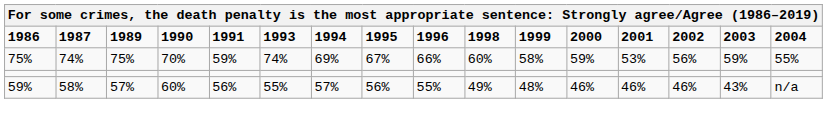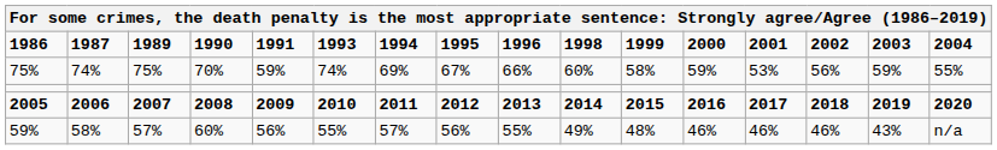 <table class="wikitable">
 <tr>
 <th colspan="16">For some crimes, the death penalty is the most appropriate sentence: Strongly agree/Agree (1986–2019)</th>
 </tr>
 <tr>
 <td><strong>1986</strong></td>
 <td><strong>1987</strong></td>
 <td><strong>1989</strong></td>
 <td><strong>1990</strong></td>
 <td><strong>1991</strong></td>
 <td><strong>1993</strong></td>
 <td><strong>1994</strong></td>
 <td><strong>1995</strong></td>
 <td><strong>1996</strong></td>
 <td><strong>1998</strong></td>
 <td><strong>1999</strong></td>
 <td><strong>2000</strong></td>
 <td><strong>2001</strong></td>
 <td><strong>2002</strong></td>
 <td><strong>2003</strong></td>
 <td><strong>2004</strong></td>
 </tr>
 <tr>
 <td>75%</td>
 <td>74%</td>
 <td>75%</td>
 <td>70%</td>
 <td>59%</td>
 <td>74%</td>
 <td>69%</td>
 <td>67%</td>
 <td>66%</td>
 <td>60%</td>
 <td>58%</td>
 <td>59%</td>
 <td>53%</td>
 <td>56%</td>
 <td>59%</td>
 <td>55%</td>
 </tr>
 <tr>
 <td></td>
 <td></td>
 <td></td>
 <td></td>
 <td></td>
 <td></td>
 <td></td>
 <td></td>
 <td></td>
 <td></td>
 <td></td>
 <td></td>
 <td></td>
 <td></td>
 <td></td>
 <td></td>
 </tr>
 <tr>
+<td><strong>2005</strong></td>
+<td><strong>2006</strong></td>
+<td><strong>2007</strong></td>
+<td><strong>2008</strong></td>
+<td><strong>2009</strong></td>
+<td><strong>2010</strong></td>
+<td><strong>2011</strong></td>
+<td><strong>2012</strong></td>
+<td><strong>2013</strong></td>
+<td><strong>2014</strong></td>
+<td><strong>2015</strong></td>
+<td><strong>2016</strong></td>
+<td><strong>2017</strong></td>
+<td><strong>2018</strong></td>
+<td><strong>2019</strong></td>
+<td><strong>2020</strong></td>
+</tr>
+<tr>
 <td>59%</td>
 <td>58%</td>
 <td>57%</td>
 <td>60%</td>
 <td>56%</td>
 <td>55%</td>
 <td>57%</td>
 <td>56%</td>
 <td>55%</td>
 <td>49%</td>
 <td>48%</td>
 <td>46%</td>
 <td>46%</td>
 <td>46%</td>
 <td>43%</td>
 <td>n/a</td>
 </tr>
 </table>
